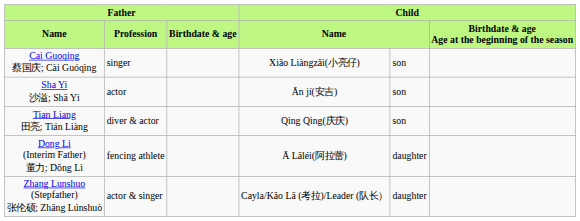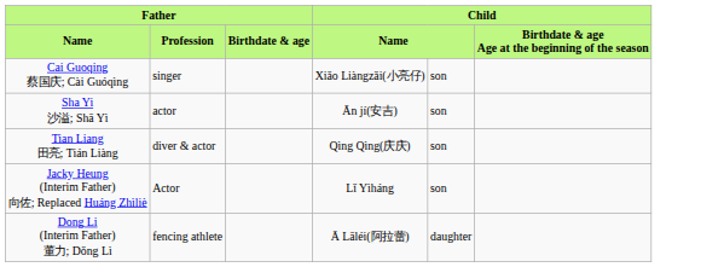 <table class="wikitable"  style="font-size:90%;">
 <tr style="background:#BEF781; color:black; text-align:center;">
 <td colspan=3><strong>Father</strong></td>
 <td colspan=3><strong>Child</strong></td>
 </tr>
 <tr style="background:#BEF781; color:black; text-align:center;">
 <td><strong>Name</strong></td>
 <td><strong>Profession</strong></td>
 <td><strong>Birthdate & age</strong></td>
 <td colspan=2><strong>Name</strong></td>
 <td><strong>Birthdate & age</strong><br><strong>Age at the beginning of the season</strong></td>
 </tr>
 <tr>
 <td align="center"><a href='#'>Cai Guoqing</a><br>蔡国庆; Cài Guóqìng</td>
 <td>singer</td>
 <td></td>
 <td align="center">Xiǎo Liàngzǎi(小亮仔)<br></td>
 <td>son</td>
 <td></td>
 </tr>
 <tr>
 <td align="center"><a href='#'>Sha Yi</a><br>沙溢; Shā Yì</td>
 <td>actor</td>
 <td></td>
 <td align="center">Ān jí(安吉)<br></td>
 <td>son</td>
 <td></td>
 </tr>
 <tr>
 <td align="center"><a href='#'>Tian Liang</a><br>田亮; Tián Liàng</td>
 <td>diver & actor</td>
 <td></td>
 <td align="center">Qìng Qìng(庆庆)<br></td>
 <td>son</td>
 <td></td>
 </tr>
 <tr>
+<td align="center"><a href='#'>Jacky Heung</a><br>(Interim Father)<br>向佐; Replaced <a href='#'>Huáng Zhìliè</a></td>
+<td>Actor</td>
+<td></td>
+<td align="center">Lǐ Yìháng<br></td>
+<td>son</td>
+<td></td>
+</tr>
+<tr>
 <td align="center"><a href='#'>Dong Li</a><br>(Interim Father)<br>董力; Dǒng Lì</td>
 <td>fencing athlete</td>
 <td></td>
 <td align="center">Ā Lāléi(阿拉蕾)<br></td>
 <td>daughter</td>
 <td></td>
 </tr>
-<tr>
-<td align="center"><a href='#'>Zhang Lunshuo</a><br>(Stepfather)<br>张伦硕; Zhāng Lúnshuò</td>
-<td>actor & singer</td>
-<td></td>
-<td align="center">Cayla/Kǎo Lā (考拉)/Leader (队长）<br></td>
-<td>daughter</td>
-<td></td>
-</tr>
 </table>
